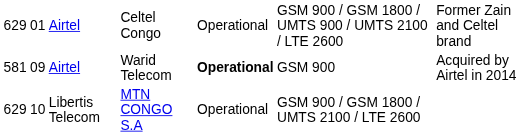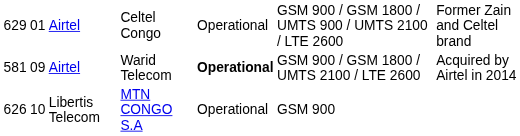 <table>
 <tr>
 <td>629</td>
 <td>01</td>
 <td><a href='#'>Airtel</a></td>
 <td>Celtel Congo</td>
 <td>Operational</td>
 <td>GSM 900 / GSM 1800 / UMTS 900 / UMTS 2100 / LTE 2600</td>
 <td>Former Zain and Celtel brand </td>
 </tr>
 <tr>
 <td>581</td>
 <td>09</td>
 <td><a href='#'>Airtel</a></td>
 <td>Warid Telecom</td>
 <td><strong>Operational</strong></td>
-<td>GSM 900</td>
+<td>GSM 900 / GSM 1800 / UMTS 2100 / LTE 2600</td>
 <td>Acquired by Airtel in 2014</td>
 </tr>
 <tr>
-<td>629</td>
+<td>626</td>
 <td>10</td>
 <td>Libertis Telecom</td>
 <td><a href='#'>MTN CONGO S.A</a></td>
 <td>Operational</td>
-<td>GSM 900 / GSM 1800 / UMTS 2100 / LTE 2600</td>
+<td>GSM 900</td>
 <td></td>
 </tr>
 </table>
